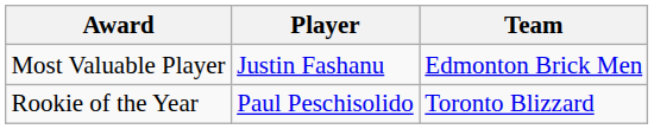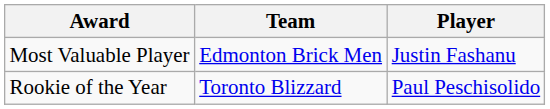 <table class="wikitable">
 <tr>
 <th>Award</th>
+<th>Team</th>
 <th>Player</th>
-<th>Team</th>
 </tr>
 <tr>
 <td>Most Valuable Player</td>
+<td><a href='#'>Edmonton Brick Men</a></td>
 <td>  <a href='#'>Justin Fashanu</a></td>
-<td><a href='#'>Edmonton Brick Men</a></td>
 </tr>
 <tr>
 <td>Rookie of the Year</td>
+<td><a href='#'>Toronto Blizzard</a></td>
 <td>  <a href='#'>Paul Peschisolido</a></td>
-<td><a href='#'>Toronto Blizzard</a></td>
 </tr>
 </table>
